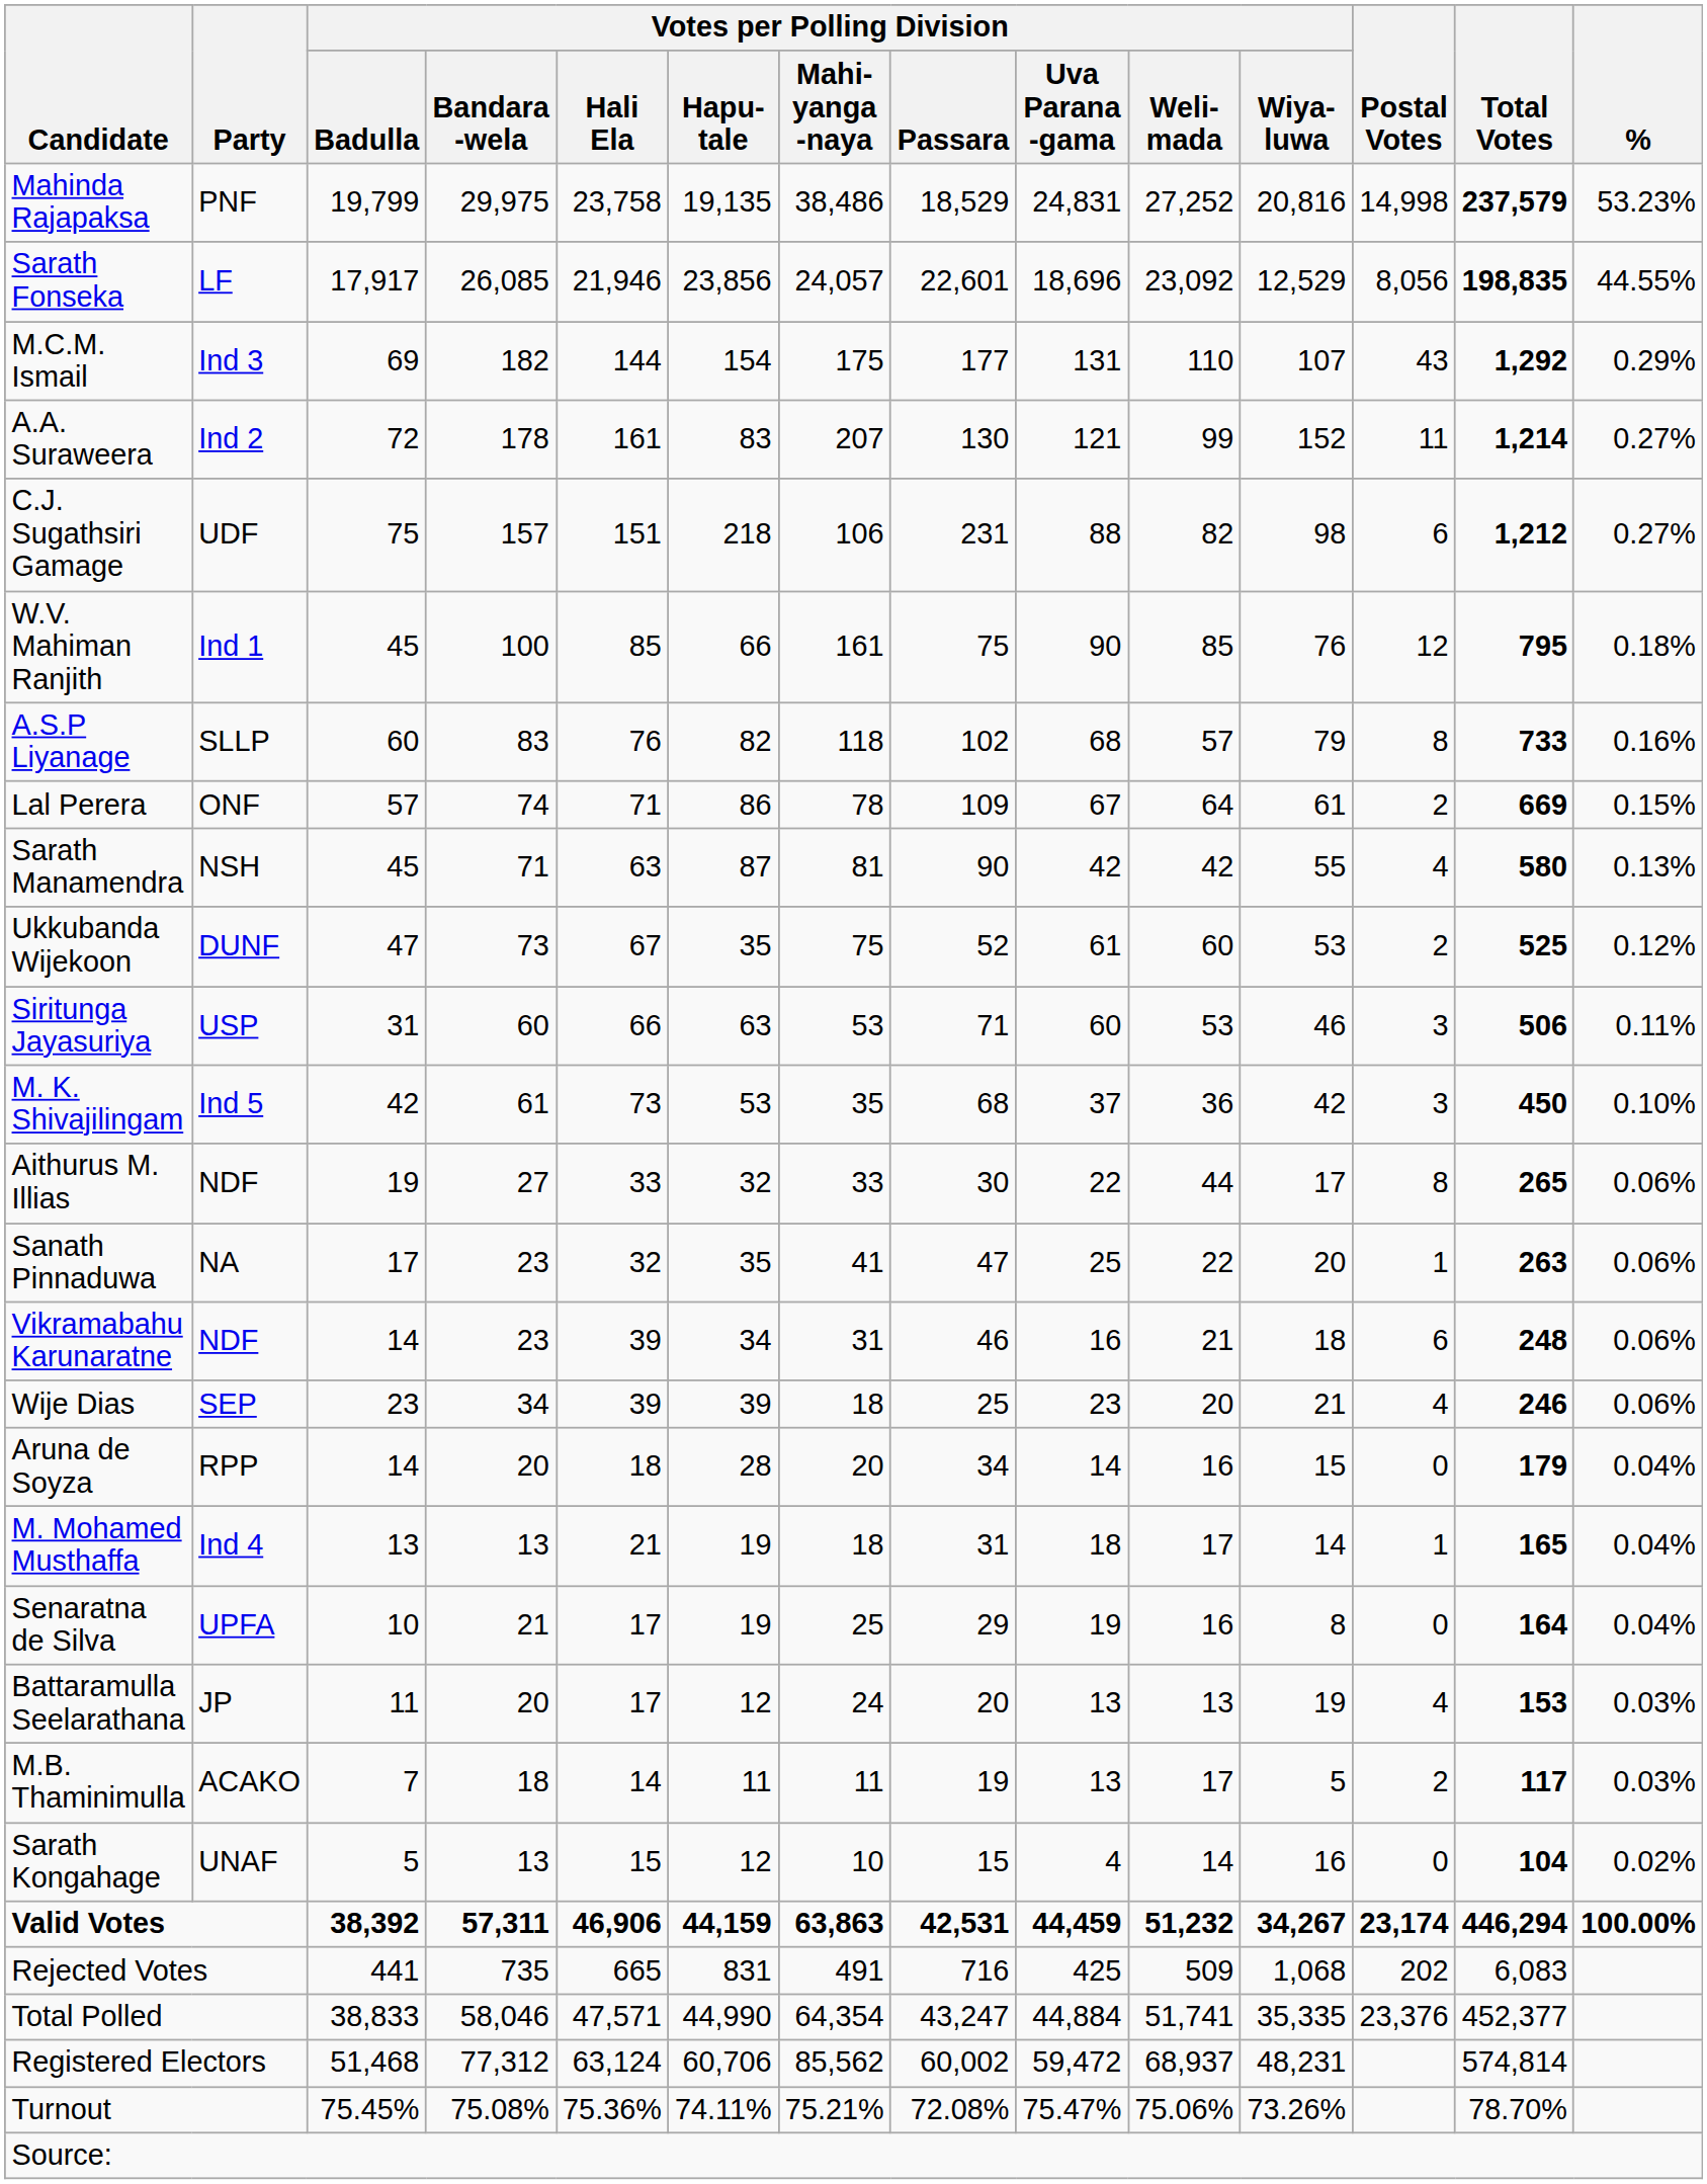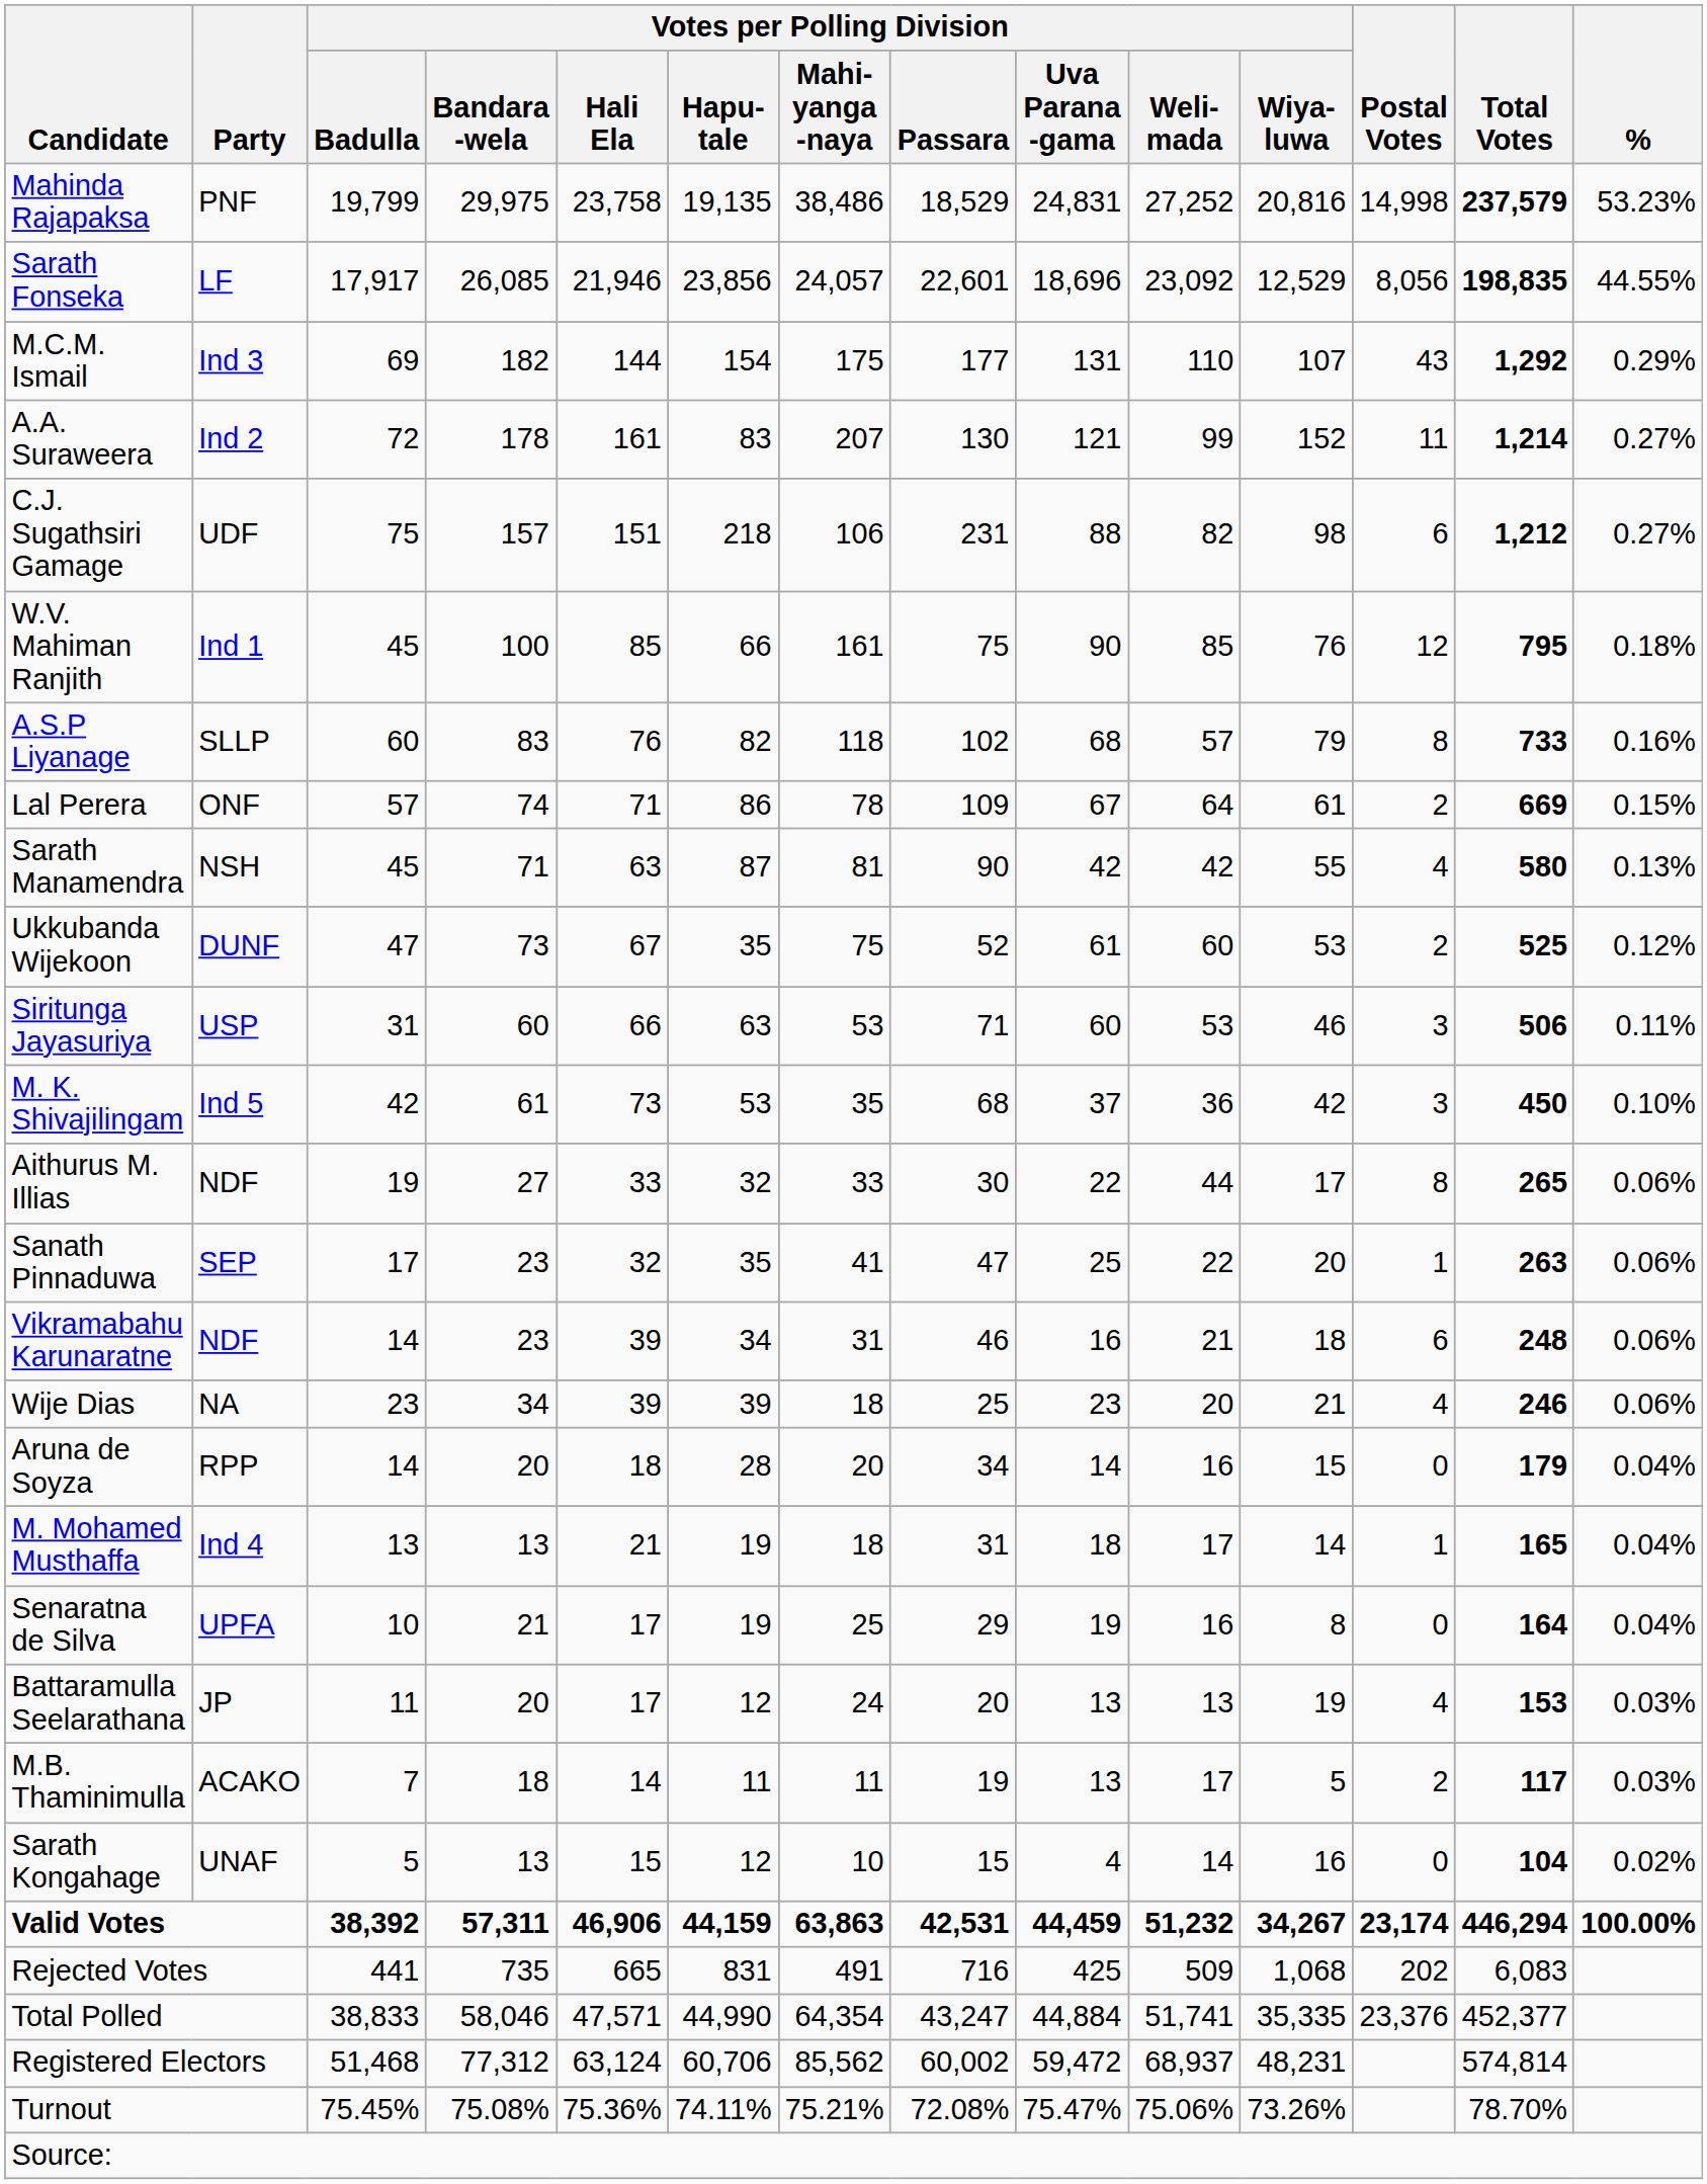 <table class="wikitable" border="1" style="text-align:right;">
 <tr>
 <th align=left valign=bottom rowspan=2 width="180">Candidate</th>
 <th align=left valign=bottom rowspan=2 width="40">Party</th>
 <th colspan=9>Votes per Polling Division</th>
 <th align=center valign=bottom rowspan=2 width="50">Postal<br>Votes</th>
 <th align=center valign=bottom rowspan=2 width="50">Total Votes</th>
 <th align=center valign=bottom rowspan=2 width="50">%</th>
 </tr>
 <tr>
 <th align=center valign=bottom width="50">Badulla</th>
 <th align=center valign=bottom width="50">Bandara<br>-wela</th>
 <th align=center valign=bottom width="50">Hali<br>Ela</th>
 <th !align=center valign=bottom width="50">Hapu-<br>tale</th>
 <th align=center valign=bottom width="50">Mahi-<br>yanga<br>-naya</th>
 <th align=center valign=bottom width="50">Passara</th>
 <th align=center valign=bottom width="50">Uva<br>Parana<br>-gama</th>
 <th align=center valign=bottom width="50">Weli-<br>mada</th>
 <th align=center valign=bottom width="50">Wiya-<br>luwa</th>
 </tr>
 <tr>
 <td align=left><a href='#'>Mahinda Rajapaksa</a></td>
 <td align=left>PNF</td>
 <td>19,799</td>
 <td>29,975</td>
 <td>23,758</td>
 <td>19,135</td>
 <td>38,486</td>
 <td>18,529</td>
 <td>24,831</td>
 <td>27,252</td>
 <td>20,816</td>
 <td>14,998</td>
 <td><strong>237,579</strong></td>
 <td>53.23%</td>
 </tr>
 <tr>
 <td align=left><a href='#'>Sarath Fonseka</a></td>
 <td align=left><a href='#'>LF</a></td>
 <td>17,917</td>
 <td>26,085</td>
 <td>21,946</td>
 <td>23,856</td>
 <td>24,057</td>
 <td>22,601</td>
 <td>18,696</td>
 <td>23,092</td>
 <td>12,529</td>
 <td>8,056</td>
 <td><strong>198,835</strong></td>
 <td>44.55%</td>
 </tr>
 <tr>
 <td align=left>M.C.M. Ismail</td>
 <td align=left><a href='#'>Ind 3</a></td>
 <td>69</td>
 <td>182</td>
 <td>144</td>
 <td>154</td>
 <td>175</td>
 <td>177</td>
 <td>131</td>
 <td>110</td>
 <td>107</td>
 <td>43</td>
 <td><strong>1,292</strong></td>
 <td>0.29%</td>
 </tr>
 <tr>
 <td align=left>A.A. Suraweera</td>
 <td align=left><a href='#'>Ind 2</a></td>
 <td>72</td>
 <td>178</td>
 <td>161</td>
 <td>83</td>
 <td>207</td>
 <td>130</td>
 <td>121</td>
 <td>99</td>
 <td>152</td>
 <td>11</td>
 <td><strong>1,214</strong></td>
 <td>0.27%</td>
 </tr>
 <tr>
 <td align=left>C.J. Sugathsiri Gamage</td>
 <td align=left>UDF</td>
 <td>75</td>
 <td>157</td>
 <td>151</td>
 <td>218</td>
 <td>106</td>
 <td>231</td>
 <td>88</td>
 <td>82</td>
 <td>98</td>
 <td>6</td>
 <td><strong>1,212</strong></td>
 <td>0.27%</td>
 </tr>
 <tr>
 <td align=left>W.V. Mahiman Ranjith</td>
 <td align=left><a href='#'>Ind 1</a></td>
 <td>45</td>
 <td>100</td>
 <td>85</td>
 <td>66</td>
 <td>161</td>
 <td>75</td>
 <td>90</td>
 <td>85</td>
 <td>76</td>
 <td>12</td>
 <td><strong>795</strong></td>
 <td>0.18%</td>
 </tr>
 <tr>
 <td align=left><a href='#'>A.S.P Liyanage</a></td>
 <td align=left>SLLP</td>
 <td>60</td>
 <td>83</td>
 <td>76</td>
 <td>82</td>
 <td>118</td>
 <td>102</td>
 <td>68</td>
 <td>57</td>
 <td>79</td>
 <td>8</td>
 <td><strong>733</strong></td>
 <td>0.16%</td>
 </tr>
 <tr>
 <td align=left>Lal Perera</td>
 <td align=left>ONF</td>
 <td>57</td>
 <td>74</td>
 <td>71</td>
 <td>86</td>
 <td>78</td>
 <td>109</td>
 <td>67</td>
 <td>64</td>
 <td>61</td>
 <td>2</td>
 <td><strong>669</strong></td>
 <td>0.15%</td>
 </tr>
 <tr>
 <td align=left>Sarath Manamendra</td>
 <td align=left>NSH</td>
 <td>45</td>
 <td>71</td>
 <td>63</td>
 <td>87</td>
 <td>81</td>
 <td>90</td>
 <td>42</td>
 <td>42</td>
 <td>55</td>
 <td>4</td>
 <td><strong>580</strong></td>
 <td>0.13%</td>
 </tr>
 <tr>
 <td align=left>Ukkubanda Wijekoon</td>
 <td align=left><a href='#'>DUNF</a></td>
 <td>47</td>
 <td>73</td>
 <td>67</td>
 <td>35</td>
 <td>75</td>
 <td>52</td>
 <td>61</td>
 <td>60</td>
 <td>53</td>
 <td>2</td>
 <td><strong>525</strong></td>
 <td>0.12%</td>
 </tr>
 <tr>
 <td align=left><a href='#'>Siritunga Jayasuriya</a></td>
 <td align=left><a href='#'>USP</a></td>
 <td>31</td>
 <td>60</td>
 <td>66</td>
 <td>63</td>
 <td>53</td>
 <td>71</td>
 <td>60</td>
 <td>53</td>
 <td>46</td>
 <td>3</td>
 <td><strong>506</strong></td>
 <td>0.11%</td>
 </tr>
 <tr>
 <td align=left><a href='#'>M. K. Shivajilingam</a></td>
 <td align=left><a href='#'>Ind 5</a></td>
 <td>42</td>
 <td>61</td>
 <td>73</td>
 <td>53</td>
 <td>35</td>
 <td>68</td>
 <td>37</td>
 <td>36</td>
 <td>42</td>
 <td>3</td>
 <td><strong>450</strong></td>
 <td>0.10%</td>
 </tr>
 <tr>
 <td align=left>Aithurus M. Illias</td>
 <td align=left>NDF</td>
 <td>19</td>
 <td>27</td>
 <td>33</td>
 <td>32</td>
 <td>33</td>
 <td>30</td>
 <td>22</td>
 <td>44</td>
 <td>17</td>
 <td>8</td>
 <td><strong>265</strong></td>
 <td>0.06%</td>
 </tr>
 <tr>
 <td align=left>Sanath Pinnaduwa</td>
-<td align=left>NA</td>
+<td align=left><a href='#'>SEP</a></td>
 <td>17</td>
 <td>23</td>
 <td>32</td>
 <td>35</td>
 <td>41</td>
 <td>47</td>
 <td>25</td>
 <td>22</td>
 <td>20</td>
 <td>1</td>
 <td><strong>263</strong></td>
 <td>0.06%</td>
 </tr>
 <tr>
 <td align=left><a href='#'>Vikramabahu Karunaratne</a></td>
 <td align=left><a href='#'>NDF</a></td>
 <td>14</td>
 <td>23</td>
 <td>39</td>
 <td>34</td>
 <td>31</td>
 <td>46</td>
 <td>16</td>
 <td>21</td>
 <td>18</td>
 <td>6</td>
 <td><strong>248</strong></td>
 <td>0.06%</td>
 </tr>
 <tr>
 <td align=left>Wije Dias</td>
-<td align=left><a href='#'>SEP</a></td>
+<td align=left>NA</td>
 <td>23</td>
 <td>34</td>
 <td>39</td>
 <td>39</td>
 <td>18</td>
 <td>25</td>
 <td>23</td>
 <td>20</td>
 <td>21</td>
 <td>4</td>
 <td><strong>246</strong></td>
 <td>0.06%</td>
 </tr>
 <tr>
 <td align=left>Aruna de Soyza</td>
 <td align=left>RPP</td>
 <td>14</td>
 <td>20</td>
 <td>18</td>
 <td>28</td>
 <td>20</td>
 <td>34</td>
 <td>14</td>
 <td>16</td>
 <td>15</td>
 <td>0</td>
 <td><strong>179</strong></td>
 <td>0.04%</td>
 </tr>
 <tr>
 <td align=left><a href='#'>M. Mohamed Musthaffa</a></td>
 <td align=left><a href='#'>Ind 4</a></td>
 <td>13</td>
 <td>13</td>
 <td>21</td>
 <td>19</td>
 <td>18</td>
 <td>31</td>
 <td>18</td>
 <td>17</td>
 <td>14</td>
 <td>1</td>
 <td><strong>165</strong></td>
 <td>0.04%</td>
 </tr>
 <tr>
 <td align=left>Senaratna de Silva</td>
 <td align=left><a href='#'>UPFA</a></td>
 <td>10</td>
 <td>21</td>
 <td>17</td>
 <td>19</td>
 <td>25</td>
 <td>29</td>
 <td>19</td>
 <td>16</td>
 <td>8</td>
 <td>0</td>
 <td><strong>164</strong></td>
 <td>0.04%</td>
 </tr>
 <tr>
 <td align=left>Battaramulla Seelarathana</td>
 <td align=left>JP</td>
 <td>11</td>
 <td>20</td>
 <td>17</td>
 <td>12</td>
 <td>24</td>
 <td>20</td>
 <td>13</td>
 <td>13</td>
 <td>19</td>
 <td>4</td>
 <td><strong>153</strong></td>
 <td>0.03%</td>
 </tr>
 <tr>
 <td align=left>M.B. Thaminimulla</td>
 <td align=left>ACAKO</td>
 <td>7</td>
 <td>18</td>
 <td>14</td>
 <td>11</td>
 <td>11</td>
 <td>19</td>
 <td>13</td>
 <td>17</td>
 <td>5</td>
 <td>2</td>
 <td><strong>117</strong></td>
 <td>0.03%</td>
 </tr>
 <tr>
 <td align=left>Sarath Kongahage</td>
 <td align=left>UNAF</td>
 <td>5</td>
 <td>13</td>
 <td>15</td>
 <td>12</td>
 <td>10</td>
 <td>15</td>
 <td>4</td>
 <td>14</td>
 <td>16</td>
 <td>0</td>
 <td><strong>104</strong></td>
 <td>0.02%</td>
 </tr>
 <tr>
 <td align=left colspan=2><strong>Valid Votes</strong></td>
 <td><strong>38,392</strong></td>
 <td><strong>57,311</strong></td>
 <td><strong>46,906</strong></td>
 <td><strong>44,159</strong></td>
 <td><strong>63,863</strong></td>
 <td><strong>42,531</strong></td>
 <td><strong>44,459</strong></td>
 <td><strong>51,232</strong></td>
 <td><strong>34,267</strong></td>
 <td><strong>23,174</strong></td>
 <td><strong>446,294</strong></td>
 <td><strong>100.00%</strong></td>
 </tr>
 <tr>
 <td align=left colspan=2>Rejected Votes</td>
 <td>441</td>
 <td>735</td>
 <td>665</td>
 <td>831</td>
 <td>491</td>
 <td>716</td>
 <td>425</td>
 <td>509</td>
 <td>1,068</td>
 <td>202</td>
 <td>6,083</td>
 <td></td>
 </tr>
 <tr>
 <td align=left colspan=2>Total Polled</td>
 <td>38,833</td>
 <td>58,046</td>
 <td>47,571</td>
 <td>44,990</td>
 <td>64,354</td>
 <td>43,247</td>
 <td>44,884</td>
 <td>51,741</td>
 <td>35,335</td>
 <td>23,376</td>
 <td>452,377</td>
 <td></td>
 </tr>
 <tr>
 <td align=left colspan=2>Registered Electors</td>
 <td>51,468</td>
 <td>77,312</td>
 <td>63,124</td>
 <td>60,706</td>
 <td>85,562</td>
 <td>60,002</td>
 <td>59,472</td>
 <td>68,937</td>
 <td>48,231</td>
 <td></td>
 <td>574,814</td>
 <td></td>
 </tr>
 <tr>
 <td align=left colspan=2>Turnout</td>
 <td>75.45%</td>
 <td>75.08%</td>
 <td>75.36%</td>
 <td>74.11%</td>
 <td>75.21%</td>
 <td>72.08%</td>
 <td>75.47%</td>
 <td>75.06%</td>
 <td>73.26%</td>
 <td></td>
 <td>78.70%</td>
 <td></td>
 </tr>
 <tr>
 <td align=left colspan=14>Source:</td>
 </tr>
 </table>
